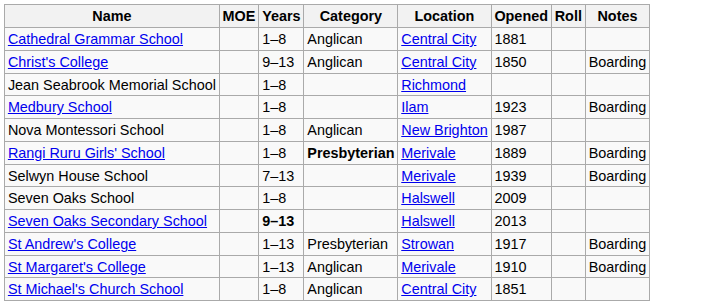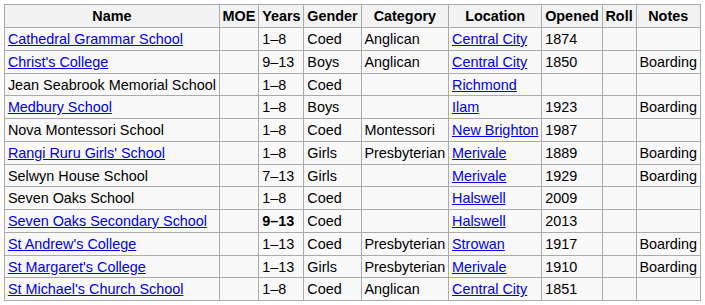 <table class="wikitable sortable" style="font-size:90%">
 <tr>
 <th>Name</th>
 <th>MOE</th>
 <th>Years</th>
+<th>Gender</th>
 <th>Category</th>
 <th>Location</th>
 <th>Opened</th>
 <th>Roll</th>
 <th>Notes</th>
 </tr>
 <tr>
 <td><a href='#'>Cathedral Grammar School</a></td>
 <td></td>
 <td>1–8</td>
+<td>Coed</td>
 <td>Anglican</td>
 <td><a href='#'>Central City</a></td>
-<td>1881</td>
+<td>1874</td>
 <td></td>
 <td></td>
 </tr>
 <tr>
 <td><a href='#'>Christ's College</a></td>
 <td></td>
 <td>9–13</td>
+<td>Boys</td>
 <td>Anglican</td>
 <td><a href='#'>Central City</a></td>
 <td>1850</td>
 <td></td>
 <td>Boarding</td>
 </tr>
 <tr>
 <td>Jean Seabrook Memorial School</td>
 <td></td>
 <td>1–8</td>
+<td>Coed</td>
 <td></td>
 <td><a href='#'>Richmond</a></td>
 <td></td>
 <td></td>
 <td></td>
 </tr>
 <tr>
 <td><a href='#'>Medbury School</a></td>
 <td></td>
 <td>1–8</td>
+<td>Boys</td>
 <td></td>
 <td><a href='#'>Ilam</a></td>
 <td>1923</td>
 <td></td>
 <td>Boarding</td>
 </tr>
 <tr>
 <td>Nova Montessori School</td>
 <td></td>
 <td>1–8</td>
-<td>Anglican</td>
+<td>Coed</td>
+<td>Montessori</td>
 <td><a href='#'>New Brighton</a></td>
 <td>1987</td>
 <td></td>
 <td></td>
 </tr>
 <tr>
 <td><a href='#'>Rangi Ruru Girls' School</a></td>
 <td></td>
 <td>1–8</td>
-<td><strong>Presbyterian</strong></td>
+<td>Girls</td>
+<td>Presbyterian</td>
 <td><a href='#'>Merivale</a></td>
 <td>1889</td>
 <td></td>
 <td>Boarding</td>
 </tr>
 <tr>
 <td>Selwyn House School</td>
 <td></td>
 <td>7–13</td>
+<td>Girls</td>
 <td></td>
 <td><a href='#'>Merivale</a></td>
-<td>1939</td>
+<td>1929</td>
 <td></td>
 <td>Boarding</td>
 </tr>
 <tr>
 <td>Seven Oaks School</td>
 <td></td>
 <td>1–8</td>
+<td>Coed</td>
 <td></td>
 <td><a href='#'>Halswell</a></td>
 <td>2009</td>
 <td></td>
 <td></td>
 </tr>
 <tr>
 <td><a href='#'>Seven Oaks Secondary School</a></td>
 <td></td>
 <td><strong>9–13</strong></td>
+<td>Coed</td>
 <td></td>
 <td><a href='#'>Halswell</a></td>
 <td>2013</td>
 <td></td>
 <td></td>
 </tr>
 <tr>
 <td><a href='#'>St Andrew's College</a></td>
 <td></td>
 <td>1–13</td>
+<td>Coed</td>
 <td>Presbyterian</td>
 <td><a href='#'>Strowan</a></td>
 <td>1917</td>
 <td></td>
 <td>Boarding</td>
 </tr>
 <tr>
 <td><a href='#'>St Margaret's College</a></td>
 <td></td>
 <td>1–13</td>
-<td>Anglican</td>
+<td>Girls</td>
+<td>Presbyterian</td>
 <td><a href='#'>Merivale</a></td>
 <td>1910</td>
 <td></td>
 <td>Boarding</td>
 </tr>
 <tr>
 <td><a href='#'>St Michael's Church School</a></td>
 <td></td>
 <td>1–8</td>
+<td>Coed</td>
 <td>Anglican</td>
 <td><a href='#'>Central City</a></td>
 <td>1851</td>
 <td></td>
 <td></td>
 </tr>
 </table>
